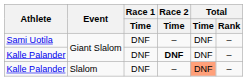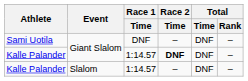 <table class="wikitable" style="font-size:90%">
 <tr>
 <th rowspan="2">Athlete</th>
 <th rowspan="2">Event</th>
 <th>Race 1</th>
 <th>Race 2</th>
 <th colspan="2">Total</th>
 </tr>
 <tr>
 <th>Time</th>
 <th>Time</th>
 <th>Time</th>
 <th>Rank</th>
 </tr>
 <tr>
 <td><a href='#'>Sami Uotila</a></td>
 <td rowspan="2">Giant Slalom</td>
 <td align="center">DNF</td>
 <td align="center">–</td>
 <td align="center">DNF</td>
 <td align="center">–</td>
 </tr>
 <tr>
 <td><a href='#'>Kalle Palander</a></td>
-<td align="center">DNF</td>
+<td align="center">1:14.57</td>
 <td align="center"><strong>DNF</strong></td>
 <td align="center">DNF</td>
 <td align="center">–</td>
 </tr>
 <tr>
 <td><a href='#'>Kalle Palander</a></td>
 <td>Slalom</td>
+<td align="center">1:14.57</td>
+<td align="center">–</td>
 <td align="center">DNF</td>
-<td align="center">–</td>
-<td align="center" style="background: lightsalmon;">DNF</td>
 <td align="center">–</td>
 </tr>
 </table>
